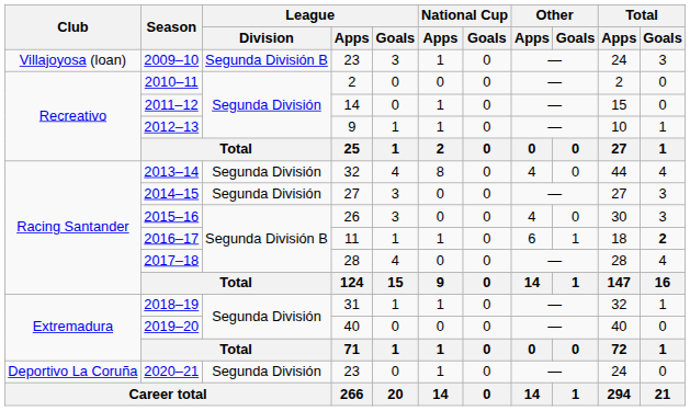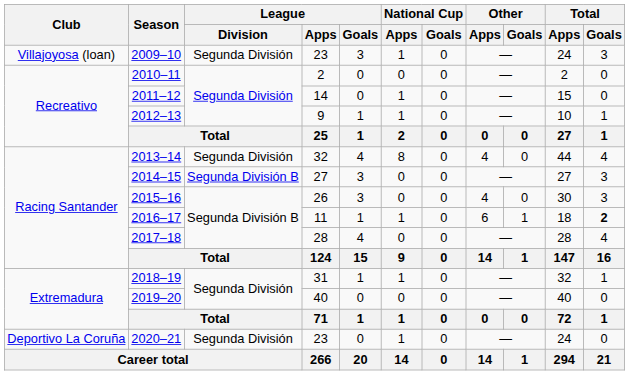 <table class="wikitable" style="text-align:center">
 <tr>
 <th rowspan="2">Club</th>
 <th rowspan="2">Season</th>
 <th colspan="3">League</th>
 <th colspan="2">National Cup</th>
 <th colspan="2">Other</th>
 <th colspan="2">Total</th>
 </tr>
 <tr>
 <th>Division</th>
 <th>Apps</th>
 <th>Goals</th>
 <th>Apps</th>
 <th>Goals</th>
 <th>Apps</th>
 <th>Goals</th>
 <th>Apps</th>
 <th>Goals</th>
 </tr>
 <tr>
 <td><a href='#'>Villajoyosa</a> (loan)</td>
 <td><a href='#'>2009–10</a></td>
-<td><a href='#'>Segunda División B</a></td>
+<td>Segunda División</td>
 <td>23</td>
 <td>3</td>
 <td>1</td>
 <td>0</td>
 <td colspan="2">—</td>
 <td>24</td>
 <td>3</td>
 </tr>
 <tr>
 <td rowspan="4"><a href='#'>Recreativo</a></td>
 <td><a href='#'>2010–11</a></td>
 <td rowspan="3"><a href='#'>Segunda División</a></td>
 <td>2</td>
 <td>0</td>
 <td>0</td>
 <td>0</td>
 <td colspan="2">—</td>
 <td>2</td>
 <td>0</td>
 </tr>
 <tr>
 <td><a href='#'>2011–12</a></td>
 <td>14</td>
 <td>0</td>
 <td>1</td>
 <td>0</td>
 <td colspan="2">—</td>
 <td>15</td>
 <td>0</td>
 </tr>
 <tr>
 <td><a href='#'>2012–13</a></td>
 <td>9</td>
 <td>1</td>
 <td>1</td>
 <td>0</td>
 <td colspan="2">—</td>
 <td>10</td>
 <td>1</td>
 </tr>
 <tr>
 <th colspan="2">Total</th>
 <th>25</th>
 <th>1</th>
 <th>2</th>
 <th>0</th>
 <th>0</th>
 <th>0</th>
 <th>27</th>
 <th>1</th>
 </tr>
 <tr>
 <td rowspan="6"><a href='#'>Racing Santander</a></td>
 <td><a href='#'>2013–14</a></td>
 <td>Segunda División</td>
 <td>32</td>
 <td>4</td>
 <td>8</td>
 <td>0</td>
 <td>4</td>
 <td>0</td>
 <td>44</td>
 <td>4</td>
 </tr>
 <tr>
 <td><a href='#'>2014–15</a></td>
-<td>Segunda División</td>
+<td><a href='#'>Segunda División B</a></td>
 <td>27</td>
 <td>3</td>
 <td>0</td>
 <td>0</td>
 <td colspan="2">—</td>
 <td>27</td>
 <td>3</td>
 </tr>
 <tr>
 <td><a href='#'>2015–16</a></td>
 <td rowspan="3">Segunda División B</td>
 <td>26</td>
 <td>3</td>
 <td>0</td>
 <td>0</td>
 <td>4</td>
 <td>0</td>
 <td>30</td>
 <td>3</td>
 </tr>
 <tr>
 <td><a href='#'>2016–17</a></td>
 <td>11</td>
 <td>1</td>
 <td>1</td>
 <td>0</td>
 <td>6</td>
 <td>1</td>
 <td>18</td>
 <td><strong>2</strong></td>
 </tr>
 <tr>
 <td><a href='#'>2017–18</a></td>
 <td>28</td>
 <td>4</td>
 <td>0</td>
 <td>0</td>
 <td colspan="2">—</td>
 <td>28</td>
 <td>4</td>
 </tr>
 <tr>
 <th colspan="2">Total</th>
 <th>124</th>
 <th>15</th>
 <th>9</th>
 <th>0</th>
 <th>14</th>
 <th>1</th>
 <th>147</th>
 <th>16</th>
 </tr>
 <tr>
 <td rowspan="3"><a href='#'>Extremadura</a></td>
 <td><a href='#'>2018–19</a></td>
 <td rowspan="2">Segunda División</td>
 <td>31</td>
 <td>1</td>
 <td>1</td>
 <td>0</td>
 <td colspan="2">—</td>
 <td>32</td>
 <td>1</td>
 </tr>
 <tr>
 <td><a href='#'>2019–20</a></td>
 <td>40</td>
 <td>0</td>
 <td>0</td>
 <td>0</td>
 <td colspan="2">—</td>
 <td>40</td>
 <td>0</td>
 </tr>
 <tr>
 <th colspan="2">Total</th>
 <th>71</th>
 <th>1</th>
 <th>1</th>
 <th>0</th>
 <th>0</th>
 <th>0</th>
 <th>72</th>
 <th>1</th>
 </tr>
 <tr>
 <td><a href='#'>Deportivo La Coruña</a></td>
 <td><a href='#'>2020–21</a></td>
 <td>Segunda División</td>
 <td>23</td>
 <td>0</td>
 <td>1</td>
 <td>0</td>
 <td colspan="2">—</td>
 <td>24</td>
 <td>0</td>
 </tr>
 <tr>
 <th colspan="3">Career total</th>
 <th>266</th>
 <th>20</th>
 <th>14</th>
 <th>0</th>
 <th>14</th>
 <th>1</th>
 <th>294</th>
 <th>21</th>
 </tr>
 </table>
